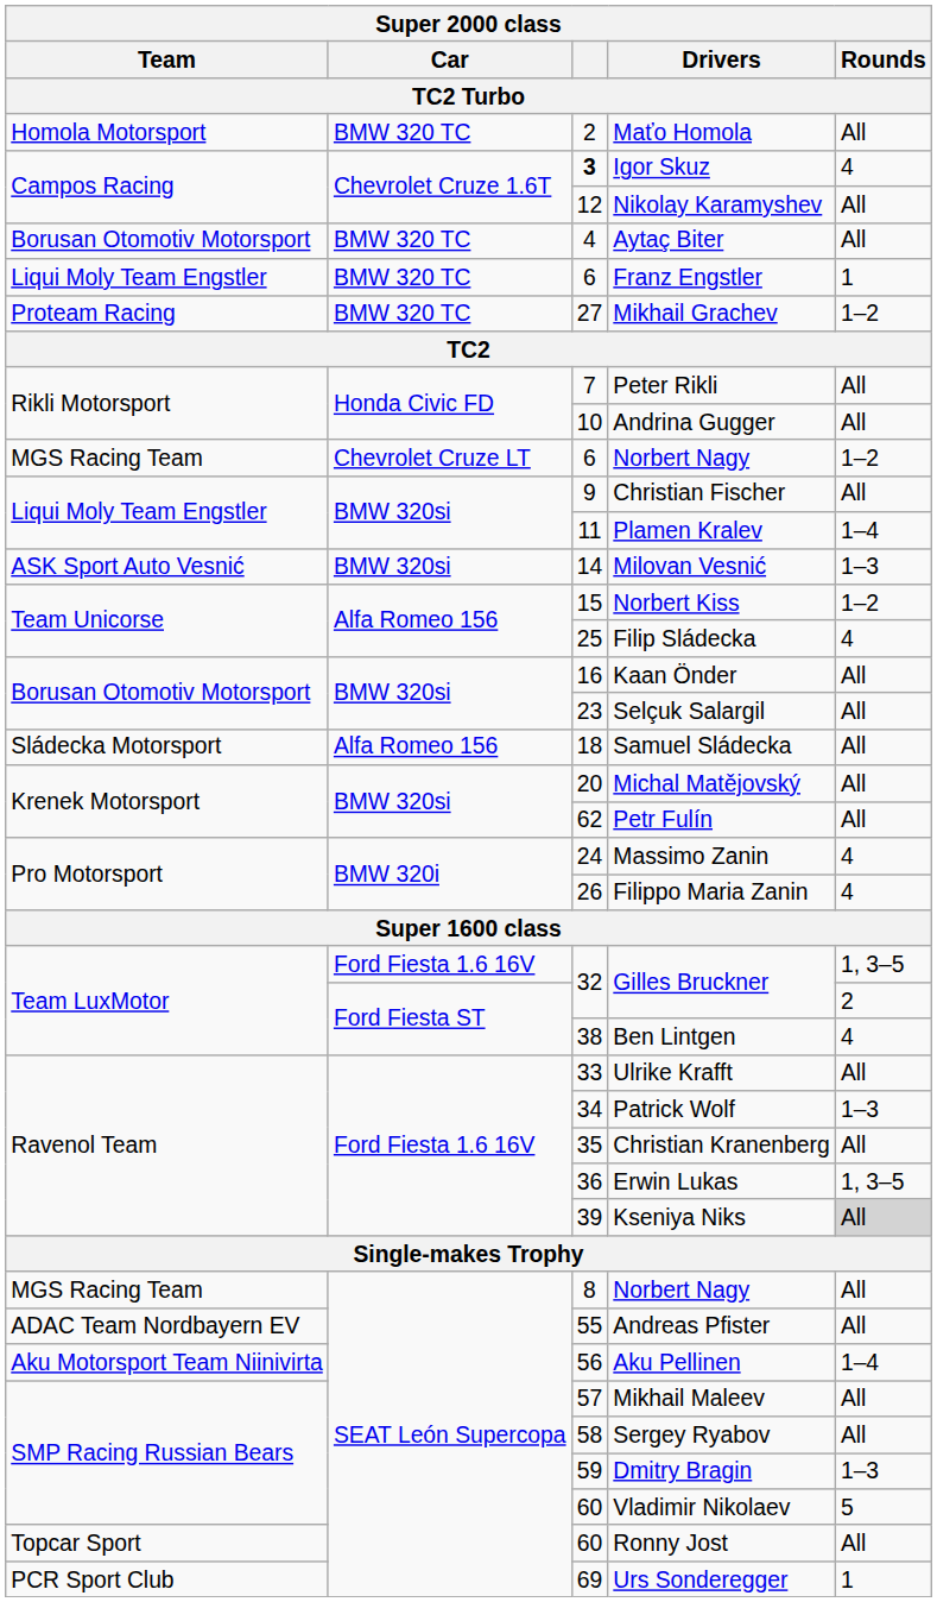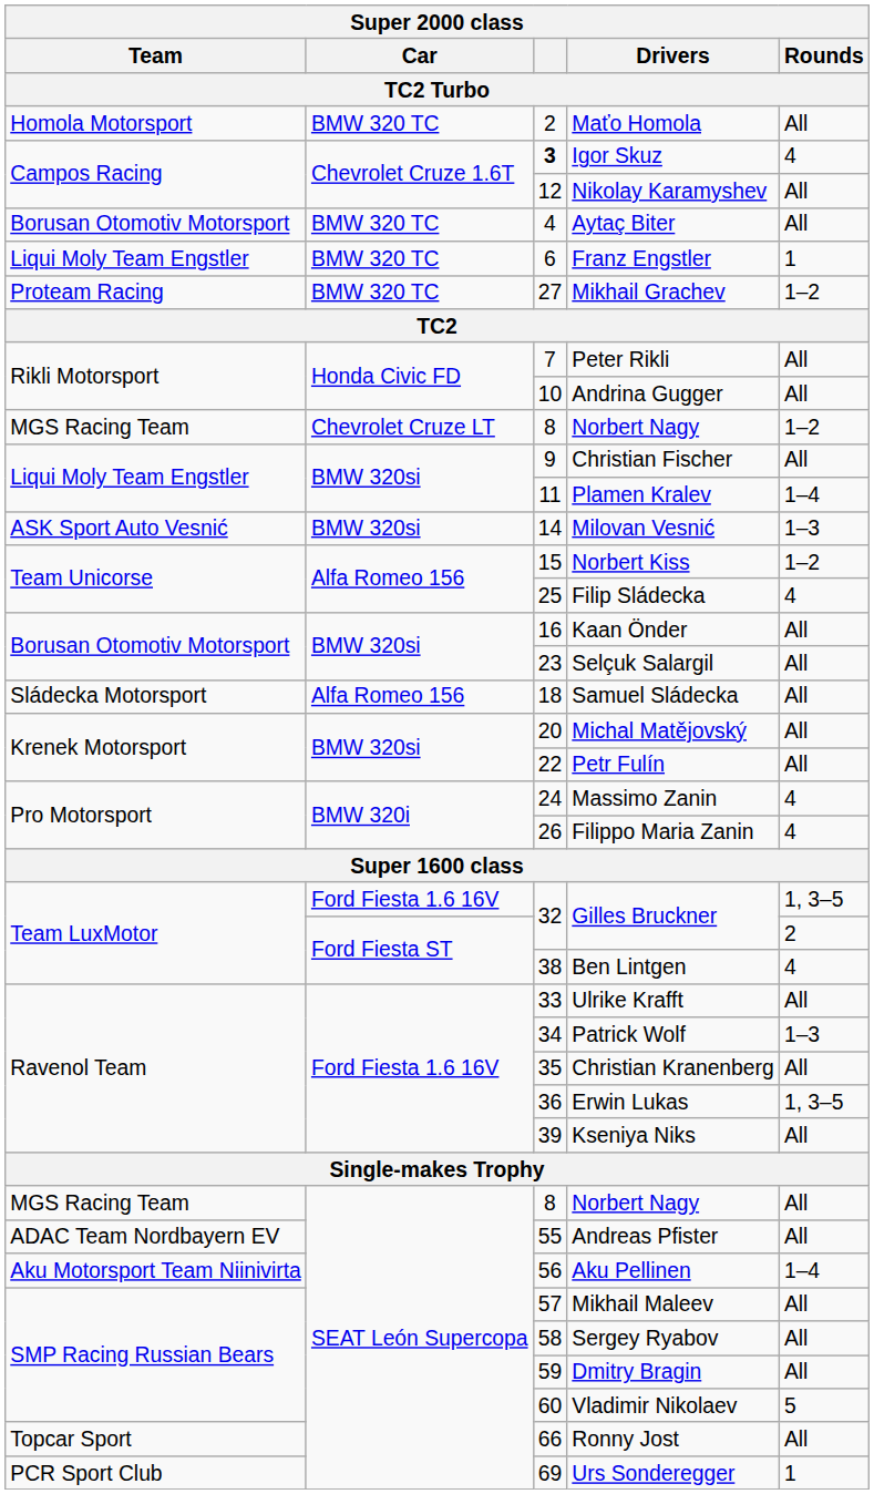 <table class="wikitable" style="font-size: 85%">
 <tr>
 <th colspan=18>Super 2000 class</th>
 </tr>
 <tr>
 <th>Team</th>
 <th>Car</th>
 <th></th>
 <th>Drivers</th>
 <th>Rounds</th>
 </tr>
 <tr>
 <th colspan=5>TC2 Turbo</th>
 </tr>
 <tr>
 <td> <a href='#'>Homola Motorsport</a></td>
 <td><a href='#'>BMW 320 TC</a></td>
 <td align="center">2</td>
 <td> <a href='#'>Maťo Homola</a></td>
 <td>All</td>
 </tr>
 <tr>
 <td rowspan=2> <a href='#'>Campos Racing</a></td>
 <td rowspan=2><a href='#'>Chevrolet Cruze 1.6T</a></td>
 <td align="center"><strong>3</strong></td>
 <td> <a href='#'>Igor Skuz</a></td>
 <td>4</td>
 </tr>
 <tr>
 <td align=center>12</td>
 <td> <a href='#'>Nikolay Karamyshev</a></td>
 <td>All</td>
 </tr>
 <tr>
 <td> <a href='#'>Borusan Otomotiv Motorsport</a></td>
 <td><a href='#'>BMW 320 TC</a></td>
 <td align="center">4</td>
 <td> <a href='#'>Aytaç Biter</a></td>
 <td>All</td>
 </tr>
 <tr>
 <td> <a href='#'>Liqui Moly Team Engstler</a></td>
 <td><a href='#'>BMW 320 TC</a></td>
 <td align="center">6</td>
 <td> <a href='#'>Franz Engstler</a></td>
 <td>1</td>
 </tr>
 <tr>
 <td> <a href='#'>Proteam Racing</a></td>
 <td><a href='#'>BMW 320 TC</a></td>
 <td align="center">27</td>
 <td> <a href='#'>Mikhail Grachev</a></td>
 <td>1–2</td>
 </tr>
 <tr>
 <th colspan=5>TC2</th>
 </tr>
 <tr>
 <td rowspan=2> Rikli Motorsport</td>
 <td rowspan=2><a href='#'>Honda Civic FD</a></td>
 <td align="center">7</td>
 <td> Peter Rikli</td>
 <td>All</td>
 </tr>
 <tr>
 <td align=center>10</td>
 <td> Andrina Gugger</td>
 <td>All</td>
 </tr>
 <tr>
 <td> MGS Racing Team</td>
 <td><a href='#'>Chevrolet Cruze LT</a></td>
-<td align="center">6</td>
+<td align="center">8</td>
 <td> <a href='#'>Norbert Nagy</a></td>
 <td>1–2</td>
 </tr>
 <tr>
 <td rowspan=2> <a href='#'>Liqui Moly Team Engstler</a></td>
 <td rowspan=2><a href='#'>BMW 320si</a></td>
 <td align="center">9</td>
 <td> Christian Fischer</td>
 <td>All</td>
 </tr>
 <tr>
 <td align=center>11</td>
 <td> <a href='#'>Plamen Kralev</a></td>
 <td>1–4</td>
 </tr>
 <tr>
 <td> <a href='#'>ASK Sport Auto Vesnić</a></td>
 <td><a href='#'>BMW 320si</a></td>
 <td align="center">14</td>
 <td> <a href='#'>Milovan Vesnić</a></td>
 <td>1–3</td>
 </tr>
 <tr>
 <td rowspan=2> <a href='#'>Team Unicorse</a></td>
 <td rowspan=2><a href='#'>Alfa Romeo 156</a></td>
 <td align="center">15</td>
 <td> <a href='#'>Norbert Kiss</a></td>
 <td>1–2</td>
 </tr>
 <tr>
 <td align="center">25</td>
 <td> Filip Sládecka</td>
 <td>4</td>
 </tr>
 <tr>
 <td rowspan=2> <a href='#'>Borusan Otomotiv Motorsport</a></td>
 <td rowspan=2><a href='#'>BMW 320si</a></td>
 <td align="center">16</td>
 <td> Kaan Önder</td>
 <td>All</td>
 </tr>
 <tr>
 <td align="center">23</td>
 <td> Selçuk Salargil</td>
 <td>All</td>
 </tr>
 <tr>
 <td> Sládecka Motorsport</td>
 <td><a href='#'>Alfa Romeo 156</a></td>
 <td align="center">18</td>
 <td> Samuel Sládecka</td>
 <td>All</td>
 </tr>
 <tr>
 <td rowspan=2> Krenek Motorsport</td>
 <td rowspan=2><a href='#'>BMW 320si</a></td>
 <td align="center">20</td>
 <td> <a href='#'>Michal Matějovský</a></td>
 <td>All</td>
 </tr>
 <tr>
-<td align=center>62</td>
+<td align=center>22</td>
 <td> <a href='#'>Petr Fulín</a></td>
 <td>All</td>
 </tr>
 <tr>
 <td rowspan=2> Pro Motorsport</td>
 <td rowspan=2><a href='#'>BMW 320i</a></td>
 <td align="center">24</td>
 <td> Massimo Zanin</td>
 <td>4</td>
 </tr>
 <tr>
 <td align="center">26</td>
 <td> Filippo Maria Zanin</td>
 <td>4</td>
 </tr>
 <tr>
 <th colspan=5>Super 1600 class</th>
 </tr>
 <tr>
 <td rowspan=3> <a href='#'>Team LuxMotor</a></td>
 <td><a href='#'>Ford Fiesta 1.6 16V</a></td>
 <td rowspan=2 align="center">32</td>
 <td rowspan=2> <a href='#'>Gilles Bruckner</a></td>
 <td>1, 3–5</td>
 </tr>
 <tr>
 <td rowspan=2><a href='#'>Ford Fiesta ST</a></td>
 <td>2</td>
 </tr>
 <tr>
 <td align="center">38</td>
 <td> Ben Lintgen</td>
 <td>4</td>
 </tr>
 <tr>
 <td rowspan=5> Ravenol Team</td>
 <td rowspan=5><a href='#'>Ford Fiesta 1.6 16V</a></td>
 <td align="center">33</td>
 <td> Ulrike Krafft</td>
 <td>All</td>
 </tr>
 <tr>
 <td align="center">34</td>
 <td> Patrick Wolf</td>
 <td>1–3</td>
 </tr>
 <tr>
 <td align="center">35</td>
 <td> Christian Kranenberg</td>
 <td>All</td>
 </tr>
 <tr>
 <td align="center">36</td>
 <td> Erwin Lukas</td>
 <td>1, 3–5</td>
 </tr>
 <tr>
 <td align="center">39</td>
 <td> Kseniya Niks</td>
-<td style="background: lightgrey;">All</td>
+<td>All</td>
 </tr>
 <tr>
 <th colspan=5>Single-makes Trophy</th>
 </tr>
 <tr>
 <td> MGS Racing Team</td>
 <td rowspan=9><a href='#'>SEAT León Supercopa</a></td>
 <td align="center">8</td>
 <td> <a href='#'>Norbert Nagy</a></td>
 <td>All</td>
 </tr>
 <tr>
 <td> ADAC Team Nordbayern EV</td>
 <td align="center">55</td>
 <td> Andreas Pfister</td>
 <td>All</td>
 </tr>
 <tr>
 <td> <a href='#'>Aku Motorsport Team Niinivirta</a></td>
 <td align="center">56</td>
 <td> <a href='#'>Aku Pellinen</a></td>
 <td>1–4</td>
 </tr>
 <tr>
 <td rowspan=4> <a href='#'>SMP Racing Russian Bears</a></td>
 <td align="center">57</td>
 <td> Mikhail Maleev</td>
 <td>All</td>
 </tr>
 <tr>
 <td align="center">58</td>
 <td> Sergey Ryabov</td>
 <td>All</td>
 </tr>
 <tr>
 <td align="center">59</td>
 <td> <a href='#'>Dmitry Bragin</a></td>
-<td>1–3</td>
+<td>All</td>
 </tr>
 <tr>
 <td align="center">60</td>
 <td> Vladimir Nikolaev</td>
 <td>5</td>
 </tr>
 <tr>
 <td> Topcar Sport</td>
-<td align="center">60</td>
+<td align="center">66</td>
 <td> Ronny Jost</td>
 <td>All</td>
 </tr>
 <tr>
 <td> PCR Sport Club</td>
 <td align="center">69</td>
 <td> <a href='#'>Urs Sonderegger</a></td>
 <td>1</td>
 </tr>
 </table>
